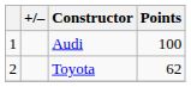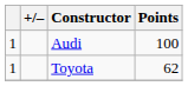 <table class="wikitable" style="font-size: 95%;">
 <tr>
 <th scope="col"></th>
 <th scope="col">+/–</th>
 <th scope="col">Constructor</th>
 <th scope="col">Points</th>
 </tr>
 <tr>
 <td align="center">1</td>
 <td align="left"></td>
 <td> <a href='#'>Audi</a></td>
 <td align="right">100</td>
 </tr>
 <tr>
-<td align="center">2</td>
+<td align="center">1</td>
 <td align="left"></td>
 <td> <a href='#'>Toyota</a></td>
 <td align="right">62</td>
 </tr>
 <tr>
 </tr>
 </table>
